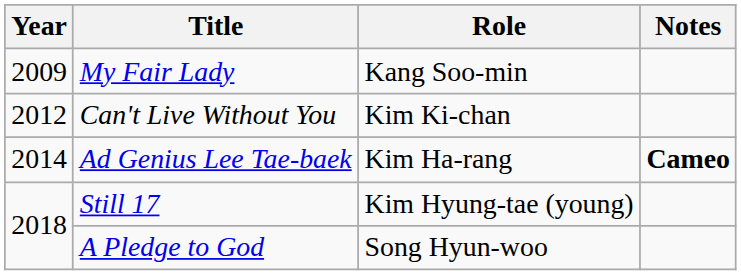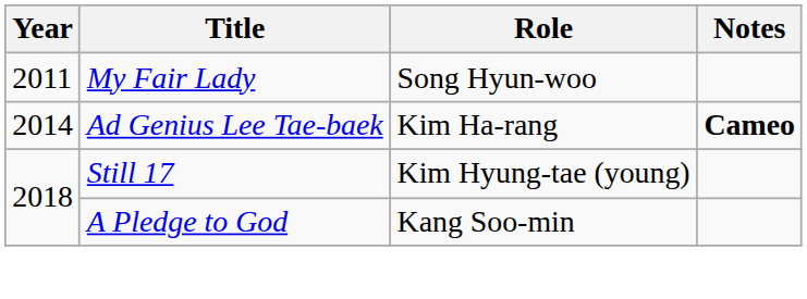 <table class="wikitable sortable plainrowheaders">
 <tr>
 <th>Year</th>
 <th>Title</th>
 <th>Role</th>
 <th>Notes</th>
 </tr>
 <tr>
-<td>2009</td>
+<td>2011</td>
 <td><em><a href='#'>My Fair Lady</a></em></td>
-<td>Kang Soo-min</td>
-<td></td>
-</tr>
-<tr>
-<td>2012</td>
-<td><em>Can't Live Without You</em></td>
-<td>Kim Ki-chan</td>
+<td>Song Hyun-woo</td>
 <td></td>
 </tr>
 <tr>
 <td>2014</td>
 <td><em><a href='#'>Ad Genius Lee Tae-baek</a></em></td>
 <td>Kim Ha-rang</td>
 <td><strong>Cameo</strong></td>
 </tr>
 <tr>
 <td rowspan=2>2018</td>
 <td><em><a href='#'>Still 17</a></em></td>
 <td>Kim Hyung-tae (young)</td>
 <td></td>
 </tr>
 <tr>
 <td><em><a href='#'>A Pledge to God</a></em></td>
-<td>Song Hyun-woo</td>
+<td>Kang Soo-min</td>
 <td></td>
 </tr>
 </table>
